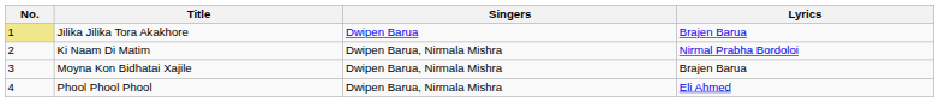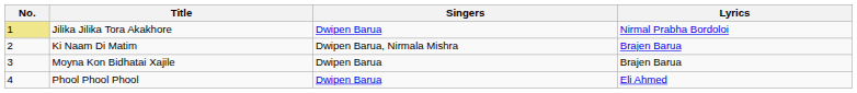 <table class="wikitable" width=65%>
 <tr>
 <th>No.</th>
 <th>Title</th>
 <th>Singers</th>
 <th>Lyrics</th>
 </tr>
 <tr>
 <td style="background: khaki;">1</td>
 <td>Jilika Jilika Tora Akakhore</td>
 <td><a href='#'>Dwipen Barua</a></td>
-<td><a href='#'>Brajen Barua</a></td>
+<td><a href='#'>Nirmal Prabha Bordoloi</a></td>
 </tr>
 <tr>
 <td>2</td>
 <td>Ki Naam Di Matim</td>
 <td>Dwipen Barua, Nirmala Mishra</td>
-<td><a href='#'>Nirmal Prabha Bordoloi</a></td>
+<td><a href='#'>Brajen Barua</a></td>
 </tr>
 <tr>
 <td>3</td>
 <td>Moyna Kon Bidhatai Xajile</td>
-<td>Dwipen Barua, Nirmala Mishra</td>
+<td>Dwipen Barua</td>
 <td>Brajen Barua</td>
 </tr>
 <tr>
 <td>4</td>
 <td>Phool Phool Phool</td>
-<td>Dwipen Barua, Nirmala Mishra</td>
+<td><a href='#'>Dwipen Barua</a></td>
 <td><a href='#'>Eli Ahmed</a></td>
 </tr>
 </table>
